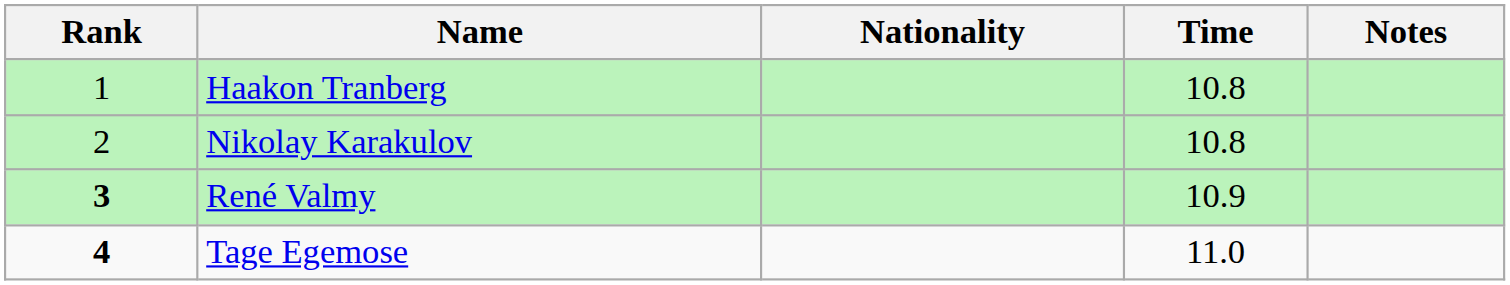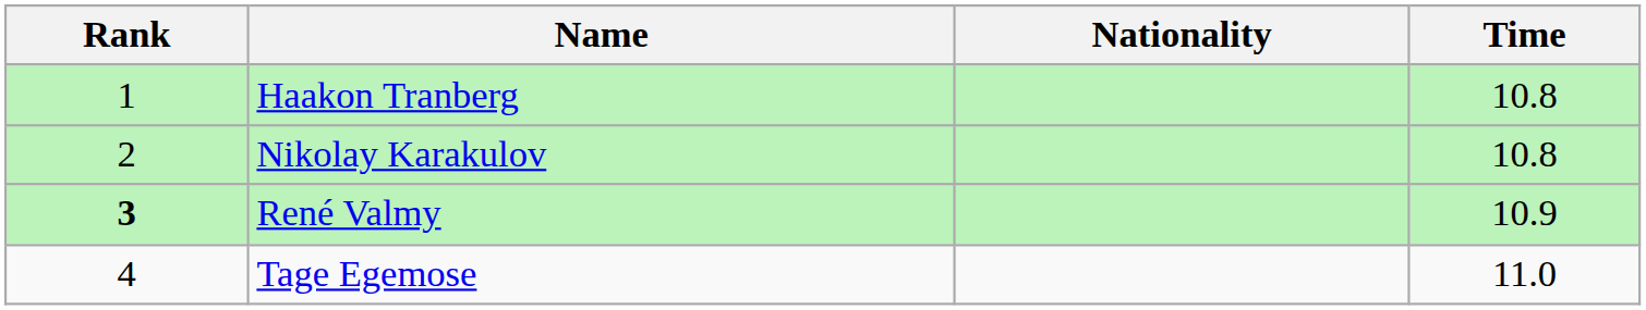 <table class="wikitable sortable" style="text-align:center;width: 55%">
 <tr>
 <th>Rank</th>
 <th>Name</th>
 <th>Nationality</th>
 <th>Time</th>
-<th>Notes</th>
 </tr>
 <tr bgcolor=bbf3bb>
 <td>1</td>
 <td align=left><a href='#'>Haakon Tranberg</a></td>
 <td align=left></td>
 <td>10.8</td>
-<td></td>
 </tr>
 <tr bgcolor=bbf3bb>
 <td>2</td>
 <td align=left><a href='#'>Nikolay Karakulov</a></td>
 <td align=left></td>
 <td>10.8</td>
-<td></td>
 </tr>
 <tr bgcolor=bbf3bb>
 <td><strong>3</strong></td>
 <td align=left><a href='#'>René Valmy</a></td>
 <td align=left></td>
 <td>10.9</td>
-<td></td>
 </tr>
 <tr>
-<td><strong>4</strong></td>
+<td>4</td>
 <td align=left><a href='#'>Tage Egemose</a></td>
 <td align=left></td>
 <td>11.0</td>
-<td></td>
 </tr>
 </table>
